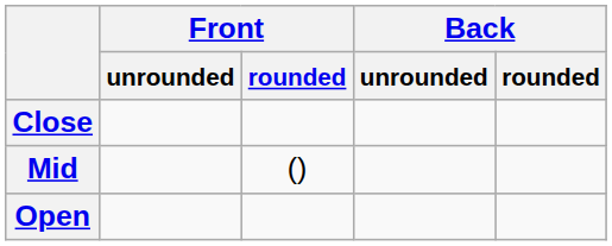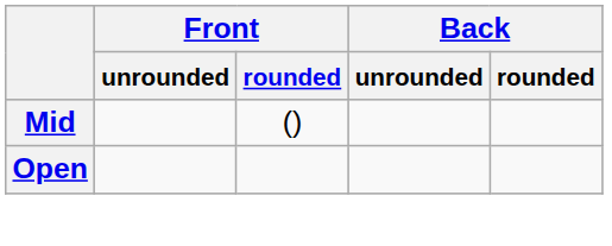 <table class="wikitable" style="text-align: center">
 <tr>
 <th rowspan="2"></th>
 <th colspan="2"><a href='#'>Front</a></th>
 <th colspan="2"><a href='#'>Back</a></th>
 </tr>
 <tr>
 <th><small>unrounded</small></th>
 <th><small><a href='#'>rounded</a></small></th>
 <th><small>unrounded</small></th>
 <th><small>rounded</small></th>
-</tr>
-<tr>
-<th><a href='#'>Close</a></th>
-<td></td>
-<td></td>
-<td></td>
-<td></td>
 </tr>
 <tr>
 <th><a href='#'>Mid</a></th>
 <td></td>
 <td>()</td>
 <td></td>
 <td></td>
 </tr>
 <tr>
 <th><a href='#'>Open</a></th>
 <td></td>
 <td></td>
 <td></td>
 <td></td>
 </tr>
 </table>
